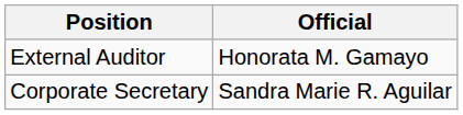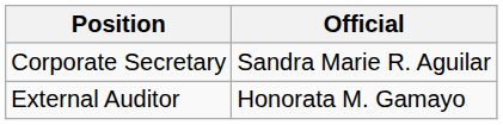 <table class="wikitable">
 <tr>
 <th>Position</th>
 <th>Official</th>
 </tr>
 <tr>
+<td>Corporate Secretary</td>
+<td>Sandra Marie R. Aguilar</td>
+</tr>
+<tr>
 <td>External Auditor</td>
 <td>Honorata M. Gamayo</td>
 </tr>
-<tr>
-<td>Corporate Secretary</td>
-<td>Sandra Marie R. Aguilar</td>
-</tr>
 </table>
